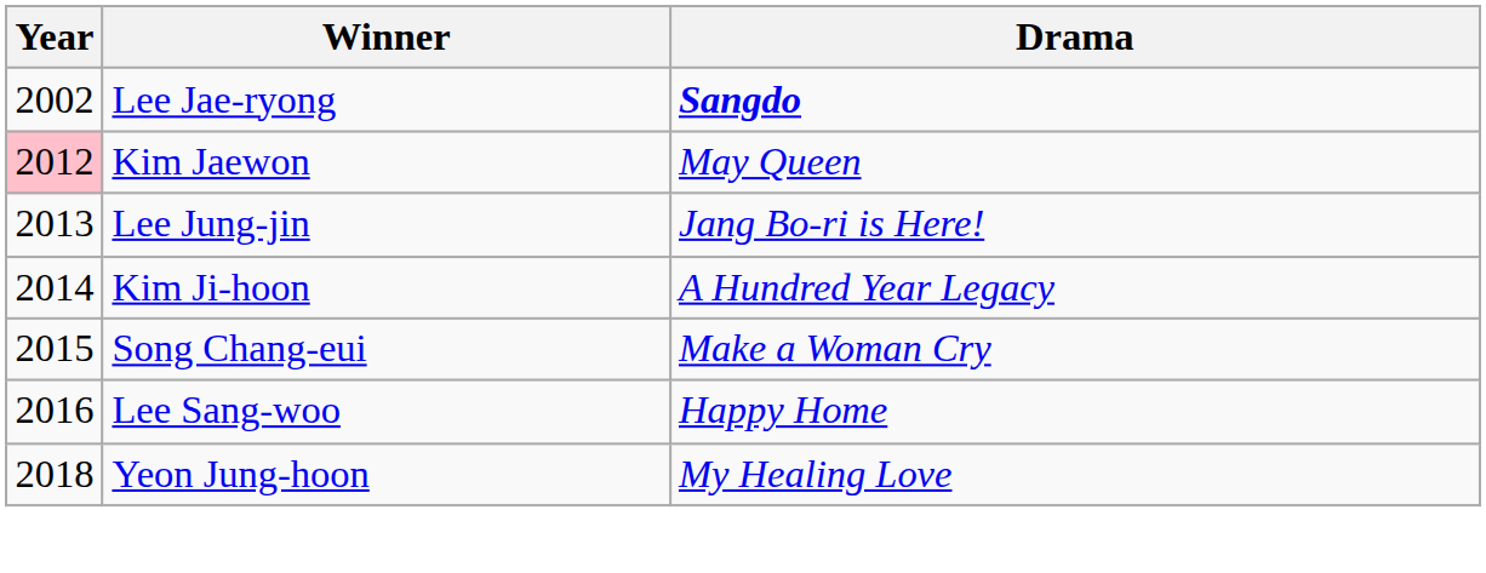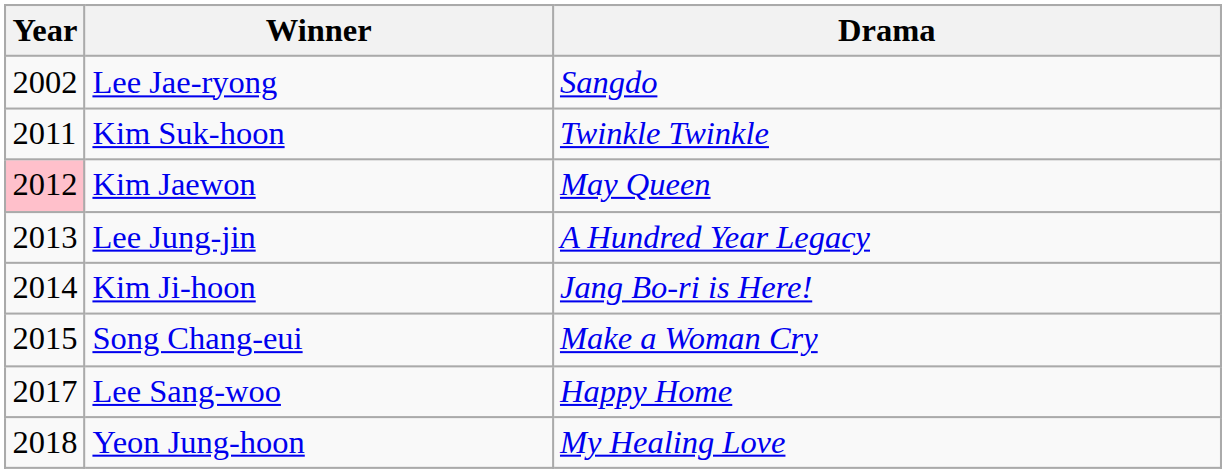 <table class="wikitable" style="width:600px">
 <tr>
 <th width=10>Year</th>
 <th>Winner</th>
 <th>Drama</th>
 </tr>
 <tr>
 <td>2002</td>
 <td><a href='#'>Lee Jae-ryong</a></td>
-<td><strong><em><a href='#'>Sangdo</a></em></strong></td>
+<td><em><a href='#'>Sangdo</a></em></td>
+</tr>
+<tr>
+<td>2011</td>
+<td><a href='#'>Kim Suk-hoon</a></td>
+<td><em><a href='#'>Twinkle Twinkle</a></em></td>
 </tr>
 <tr>
 <td style="background: pink;">2012</td>
 <td><a href='#'>Kim Jaewon</a></td>
 <td><em><a href='#'>May Queen</a></em></td>
 </tr>
 <tr>
 <td>2013</td>
 <td><a href='#'>Lee Jung-jin</a></td>
-<td><em><a href='#'>Jang Bo-ri is Here!</a></em></td>
+<td><em><a href='#'>A Hundred Year Legacy</a></em></td>
 </tr>
 <tr>
 <td>2014</td>
 <td><a href='#'>Kim Ji-hoon</a></td>
-<td><em><a href='#'>A Hundred Year Legacy</a></em></td>
+<td><em><a href='#'>Jang Bo-ri is Here!</a></em></td>
 </tr>
 <tr>
 <td>2015</td>
 <td><a href='#'>Song Chang-eui</a></td>
 <td><em><a href='#'>Make a Woman Cry</a></em></td>
 </tr>
 <tr>
-<td>2016</td>
+<td>2017</td>
 <td><a href='#'>Lee Sang-woo</a></td>
 <td><em><a href='#'>Happy Home</a></em></td>
 </tr>
 <tr>
 <td>2018</td>
 <td><a href='#'>Yeon Jung-hoon</a></td>
 <td><em><a href='#'>My Healing Love</a></em></td>
 </tr>
 </table>
